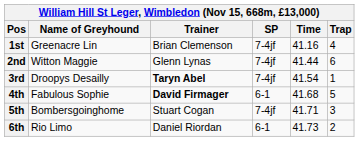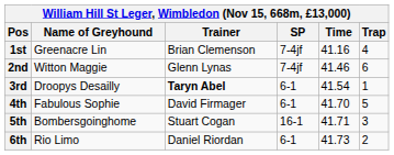 <table class="wikitable">
 <tr>
 <th colspan="6"><a href='#'>William Hill St Leger</a>, <a href='#'>Wimbledon</a> (Nov 15, 668m, £13,000)</th>
 </tr>
 <tr>
 <th width=30>Pos</th>
 <th width=180>Name of Greyhound</th>
 <th width=150>Trainer</th>
 <th width=50>SP</th>
 <th width=50>Time</th>
 <th width=30>Trap</th>
 </tr>
 <tr>
 <th>1st</th>
 <td>Greenacre Lin</td>
 <td>Brian Clemenson</td>
 <td>7-4jf</td>
 <td>41.16</td>
 <td>4</td>
 </tr>
 <tr>
 <th>2nd</th>
 <td>Witton Maggie</td>
 <td>Glenn Lynas</td>
 <td>7-4jf</td>
-<td>41.44</td>
+<td>41.46</td>
 <td>6</td>
 </tr>
 <tr>
 <th>3rd</th>
 <td>Droopys Desailly</td>
 <td><strong>Taryn Abel</strong></td>
-<td>7-4jf</td>
+<td>6-1</td>
 <td>41.54</td>
 <td>1</td>
 </tr>
 <tr>
 <th>4th</th>
 <td>Fabulous Sophie</td>
-<td><strong>David Firmager</strong></td>
+<td>David Firmager</td>
 <td>6-1</td>
-<td>41.68</td>
+<td>41.70</td>
 <td>5</td>
 </tr>
 <tr>
 <th>5th</th>
 <td>Bombersgoinghome</td>
 <td>Stuart Cogan</td>
-<td>7-4jf</td>
+<td>16-1</td>
 <td>41.71</td>
 <td>3</td>
 </tr>
 <tr>
 <th>6th</th>
 <td>Rio Limo</td>
 <td>Daniel Riordan</td>
 <td>6-1</td>
 <td>41.73</td>
 <td>2</td>
 </tr>
 </table>
